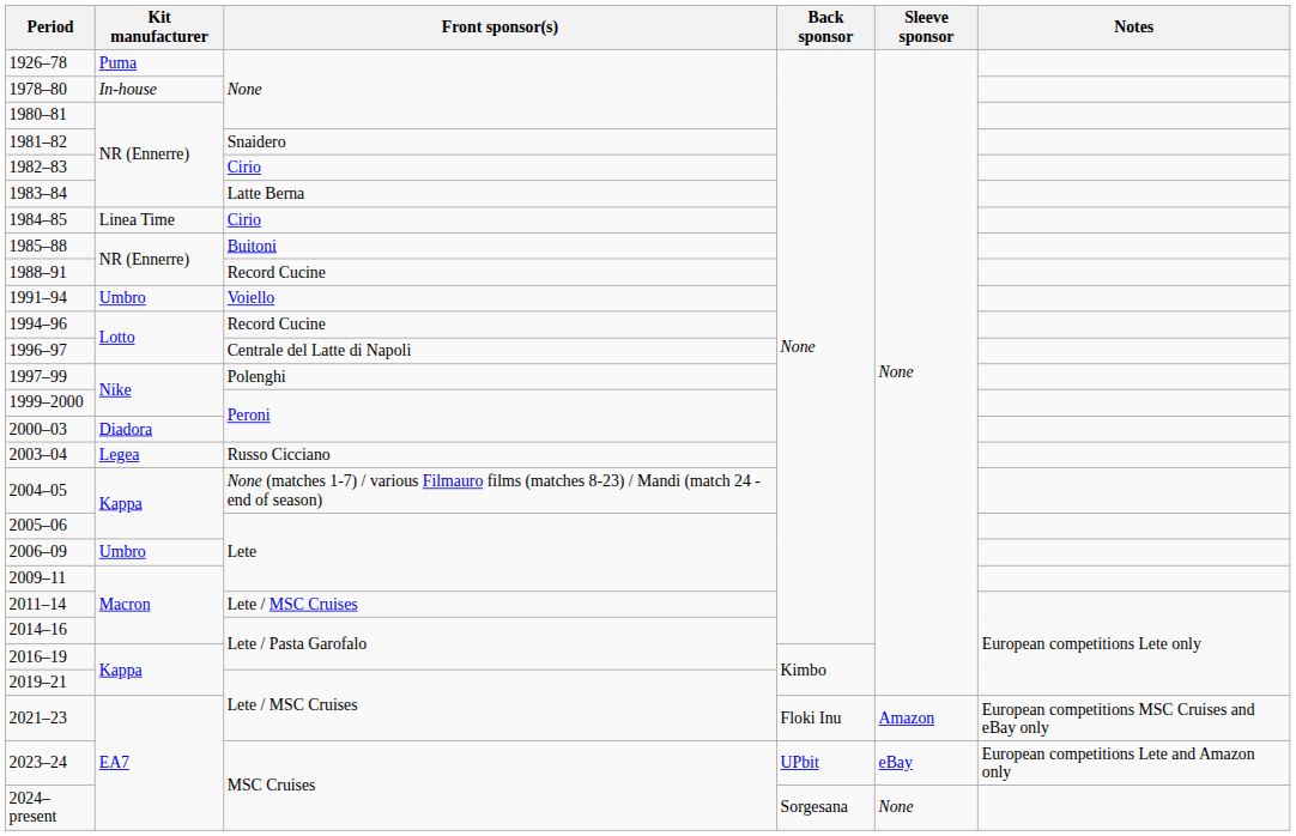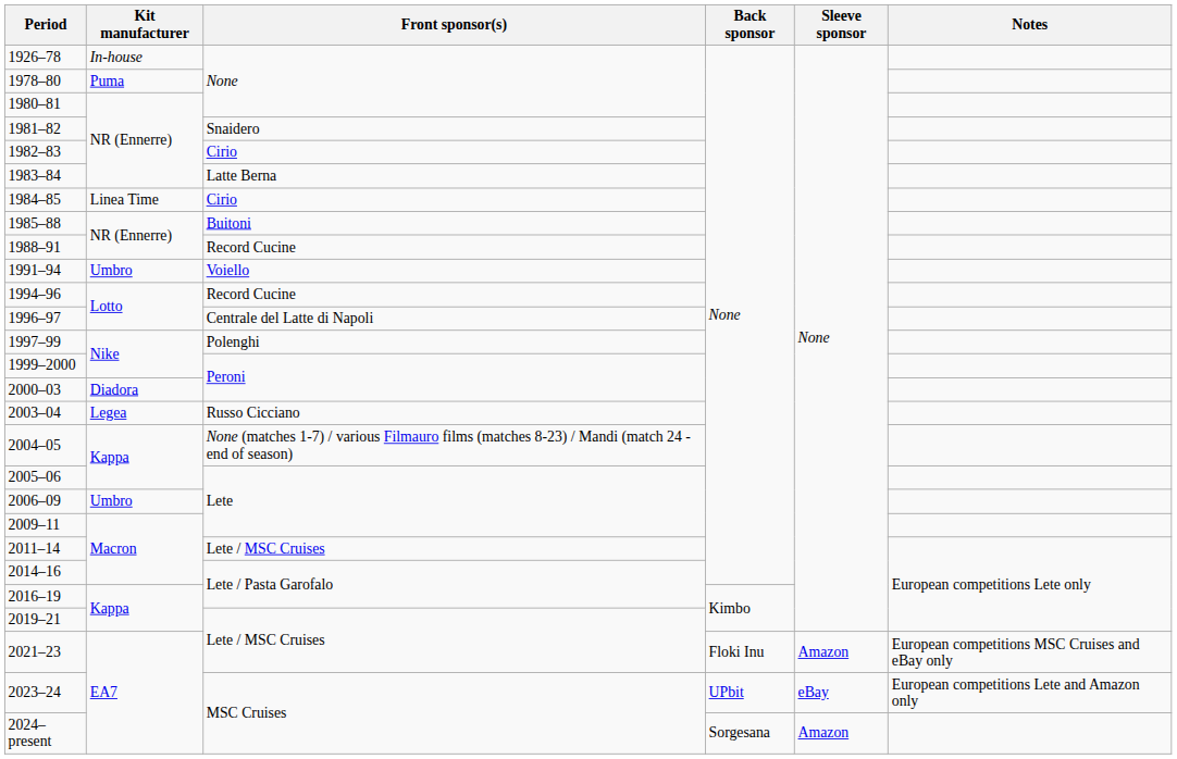 <table class="wikitable">
 <tr>
 <th>Period</th>
 <th>Kit manufacturer</th>
 <th>Front sponsor(s)</th>
 <th>Back sponsor</th>
 <th>Sleeve sponsor</th>
 <th>Notes</th>
 </tr>
 <tr>
 <td>1926–78</td>
-<td><a href='#'>Puma</a></td>
+<td><em>In-house</em></td>
 <td rowspan="3"><em>None</em></td>
 <td rowspan="22"><em>None</em></td>
 <td rowspan="24"><em>None</em></td>
 <td></td>
 </tr>
 <tr>
 <td>1978–80</td>
-<td><em>In-house</em></td>
+<td><a href='#'>Puma</a></td>
 <td></td>
 </tr>
 <tr>
 <td>1980–81</td>
 <td rowspan="4">NR (Ennerre)</td>
 <td></td>
 </tr>
 <tr>
 <td>1981–82</td>
 <td>Snaidero</td>
 <td></td>
 </tr>
 <tr>
 <td>1982–83</td>
 <td><a href='#'>Cirio</a></td>
 <td></td>
 </tr>
 <tr>
 <td>1983–84</td>
 <td>Latte Berna</td>
 <td></td>
 </tr>
 <tr>
 <td>1984–85</td>
 <td>Linea Time</td>
 <td><a href='#'>Cirio</a></td>
 <td></td>
 </tr>
 <tr>
 <td>1985–88</td>
 <td rowspan="2">NR (Ennerre)</td>
 <td><a href='#'>Buitoni</a></td>
 <td></td>
 </tr>
 <tr>
 <td>1988–91</td>
 <td>Record Cucine</td>
 <td></td>
 </tr>
 <tr>
 <td>1991–94</td>
 <td><a href='#'>Umbro</a></td>
 <td><a href='#'>Voiello</a></td>
 <td></td>
 </tr>
 <tr>
 <td>1994–96</td>
 <td rowspan="2"><a href='#'>Lotto</a></td>
 <td>Record Cucine</td>
 <td></td>
 </tr>
 <tr>
 <td>1996–97</td>
 <td>Centrale del Latte di Napoli</td>
 <td></td>
 </tr>
 <tr>
 <td>1997–99</td>
 <td rowspan="2"><a href='#'>Nike</a></td>
 <td>Polenghi</td>
 <td></td>
 </tr>
 <tr>
 <td>1999–2000</td>
 <td rowspan="2"><a href='#'>Peroni</a></td>
 <td></td>
 </tr>
 <tr>
 <td>2000–03</td>
 <td><a href='#'>Diadora</a></td>
 <td></td>
 </tr>
 <tr>
 <td>2003–04</td>
 <td><a href='#'>Legea</a></td>
 <td>Russo Cicciano</td>
 <td></td>
 </tr>
 <tr>
 <td>2004–05</td>
 <td rowspan="2"><a href='#'>Kappa</a></td>
 <td><em>None</em> (matches 1-7) / various <a href='#'>Filmauro</a> films (matches 8-23) / Mandi (match 24 - end of season)</td>
 <td></td>
 </tr>
 <tr>
 <td>2005–06</td>
 <td rowspan="3">Lete</td>
 <td></td>
 </tr>
 <tr>
 <td>2006–09</td>
 <td><a href='#'>Umbro</a></td>
 <td></td>
 </tr>
 <tr>
 <td>2009–11</td>
 <td rowspan="3"><a href='#'>Macron</a></td>
 <td></td>
 </tr>
 <tr>
 <td>2011–14</td>
 <td>Lete / <a href='#'>MSC Cruises</a></td>
 <td rowspan="4">European competitions Lete only</td>
 </tr>
 <tr>
 <td>2014–16</td>
 <td rowspan="2">Lete / Pasta Garofalo</td>
 </tr>
 <tr>
 <td>2016–19</td>
 <td rowspan="2"><a href='#'>Kappa</a></td>
 <td rowspan="2">Kimbo</td>
 </tr>
 <tr>
 <td>2019–21</td>
 <td rowspan="2">Lete / MSC Cruises</td>
 </tr>
 <tr>
 <td>2021–23</td>
 <td rowspan="3"><a href='#'>EA7</a></td>
 <td>Floki Inu</td>
 <td><a href='#'>Amazon</a></td>
 <td>European competitions MSC Cruises and eBay only</td>
 </tr>
 <tr>
 <td>2023–24</td>
 <td rowspan="2">MSC Cruises</td>
 <td><a href='#'>UPbit</a></td>
 <td><a href='#'>eBay</a></td>
 <td>European competitions Lete and Amazon only</td>
 </tr>
 <tr>
 <td>2024–present</td>
 <td>Sorgesana</td>
-<td><em>None</em></td>
+<td><a href='#'>Amazon</a></td>
 <td></td>
 </tr>
 </table>
